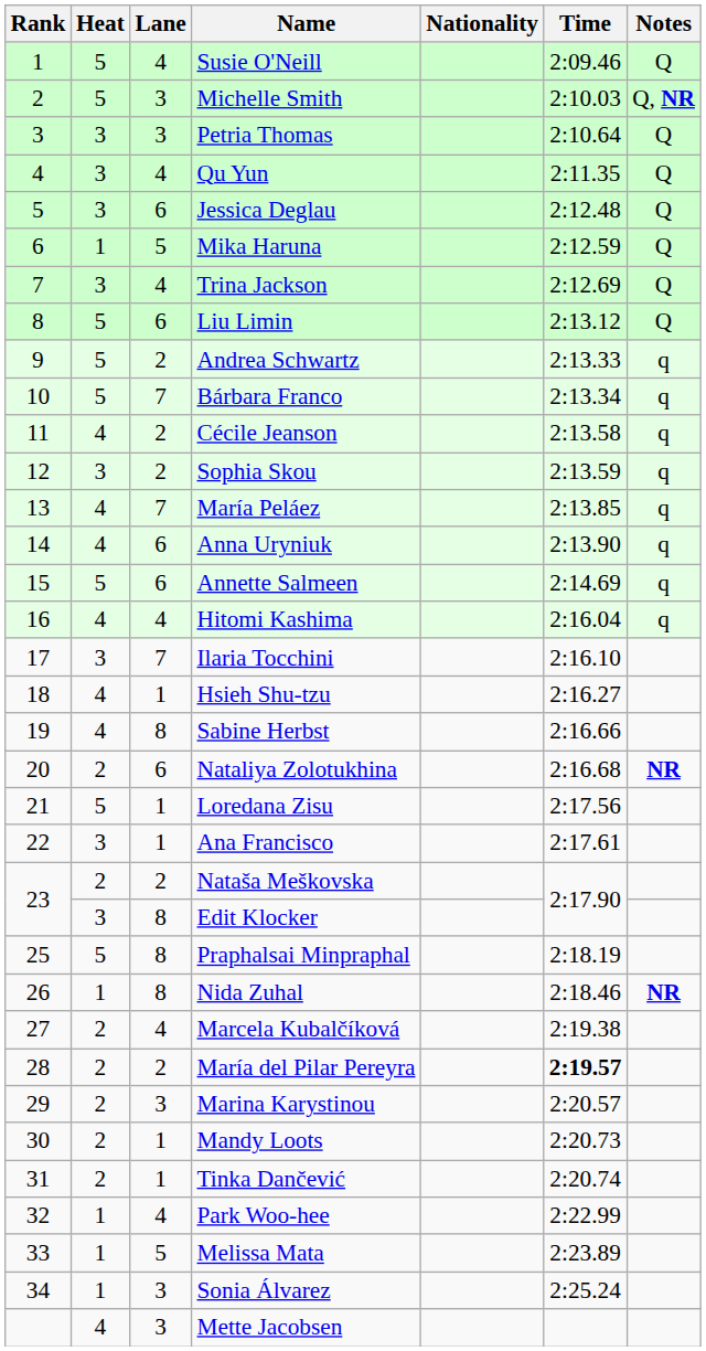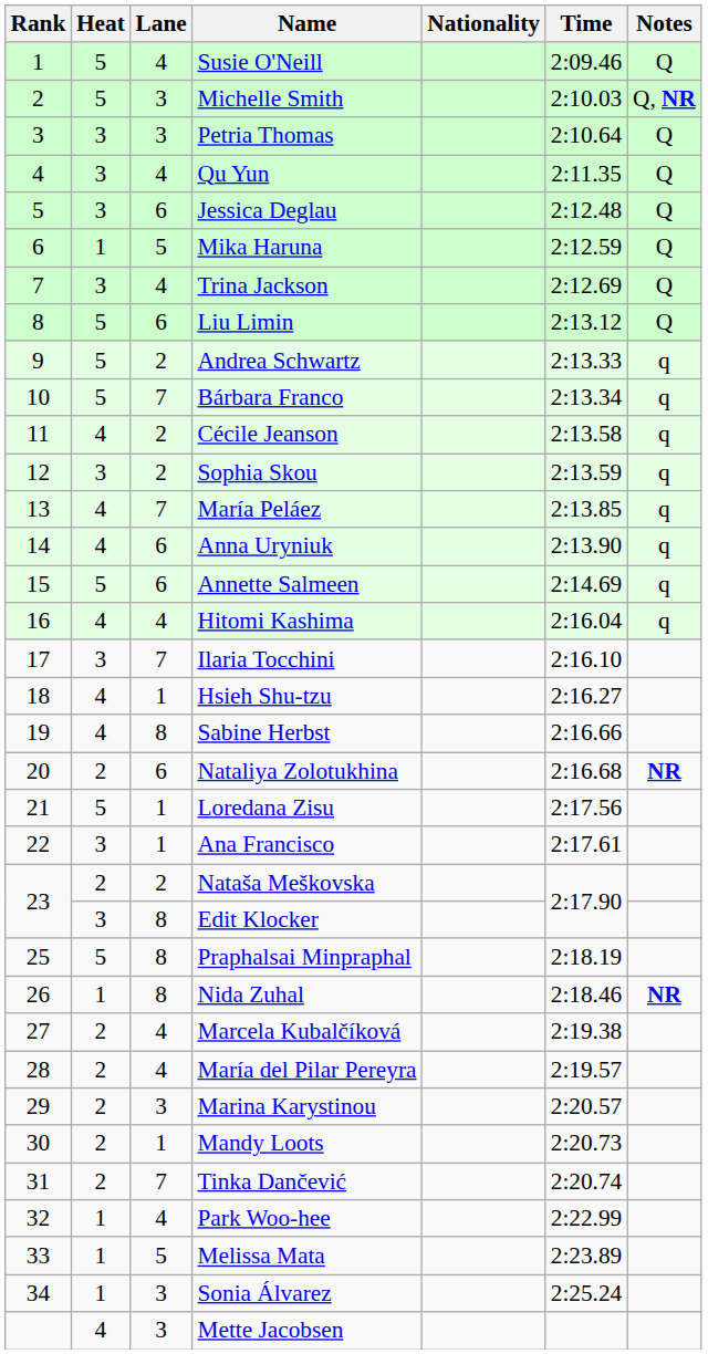 <table class="wikitable sortable" style="text-align:center">
 <tr>
 <th>Rank</th>
 <th>Heat</th>
 <th>Lane</th>
 <th>Name</th>
 <th>Nationality</th>
 <th>Time</th>
 <th>Notes</th>
 </tr>
 <tr bgcolor=#cfc>
 <td>1</td>
 <td>5</td>
 <td>4</td>
 <td align=left><a href='#'>Susie O'Neill</a></td>
 <td align=left></td>
 <td>2:09.46</td>
 <td>Q</td>
 </tr>
 <tr bgcolor=#cfc>
 <td>2</td>
 <td>5</td>
 <td>3</td>
 <td align=left><a href='#'>Michelle Smith</a></td>
 <td align=left></td>
 <td>2:10.03</td>
 <td>Q, <strong><a href='#'>NR</a></strong></td>
 </tr>
 <tr bgcolor=#cfc>
 <td>3</td>
 <td>3</td>
 <td>3</td>
 <td align=left><a href='#'>Petria Thomas</a></td>
 <td align=left></td>
 <td>2:10.64</td>
 <td>Q</td>
 </tr>
 <tr bgcolor=#cfc>
 <td>4</td>
 <td>3</td>
 <td>4</td>
 <td align=left><a href='#'>Qu Yun</a></td>
 <td align=left></td>
 <td>2:11.35</td>
 <td>Q</td>
 </tr>
 <tr bgcolor=#cfc>
 <td>5</td>
 <td>3</td>
 <td>6</td>
 <td align=left><a href='#'>Jessica Deglau</a></td>
 <td align=left></td>
 <td>2:12.48</td>
 <td>Q</td>
 </tr>
 <tr bgcolor=#cfc>
 <td>6</td>
 <td>1</td>
 <td>5</td>
 <td align=left><a href='#'>Mika Haruna</a></td>
 <td align=left></td>
 <td>2:12.59</td>
 <td>Q</td>
 </tr>
 <tr bgcolor=#cfc>
 <td>7</td>
 <td>3</td>
 <td>4</td>
 <td align=left><a href='#'>Trina Jackson</a></td>
 <td align=left></td>
 <td>2:12.69</td>
 <td>Q</td>
 </tr>
 <tr bgcolor=#cfc>
 <td>8</td>
 <td>5</td>
 <td>6</td>
 <td align=left><a href='#'>Liu Limin</a></td>
 <td align=left></td>
 <td>2:13.12</td>
 <td>Q</td>
 </tr>
 <tr bgcolor=e5ffe5>
 <td>9</td>
 <td>5</td>
 <td>2</td>
 <td align=left><a href='#'>Andrea Schwartz</a></td>
 <td align=left></td>
 <td>2:13.33</td>
 <td>q</td>
 </tr>
 <tr bgcolor=e5ffe5>
 <td>10</td>
 <td>5</td>
 <td>7</td>
 <td align=left><a href='#'>Bárbara Franco</a></td>
 <td align=left></td>
 <td>2:13.34</td>
 <td>q</td>
 </tr>
 <tr bgcolor=e5ffe5>
 <td>11</td>
 <td>4</td>
 <td>2</td>
 <td align=left><a href='#'>Cécile Jeanson</a></td>
 <td align=left></td>
 <td>2:13.58</td>
 <td>q</td>
 </tr>
 <tr bgcolor=e5ffe5>
 <td>12</td>
 <td>3</td>
 <td>2</td>
 <td align=left><a href='#'>Sophia Skou</a></td>
 <td align=left></td>
 <td>2:13.59</td>
 <td>q</td>
 </tr>
 <tr bgcolor=e5ffe5>
 <td>13</td>
 <td>4</td>
 <td>7</td>
 <td align=left><a href='#'>María Peláez</a></td>
 <td align=left></td>
 <td>2:13.85</td>
 <td>q</td>
 </tr>
 <tr bgcolor=e5ffe5>
 <td>14</td>
 <td>4</td>
 <td>6</td>
 <td align=left><a href='#'>Anna Uryniuk</a></td>
 <td align=left></td>
 <td>2:13.90</td>
 <td>q</td>
 </tr>
 <tr bgcolor=e5ffe5>
 <td>15</td>
 <td>5</td>
 <td>6</td>
 <td align=left><a href='#'>Annette Salmeen</a></td>
 <td align=left></td>
 <td>2:14.69</td>
 <td>q</td>
 </tr>
 <tr bgcolor=e5ffe5>
 <td>16</td>
 <td>4</td>
 <td>4</td>
 <td align=left><a href='#'>Hitomi Kashima</a></td>
 <td align=left></td>
 <td>2:16.04</td>
 <td>q</td>
 </tr>
 <tr>
 <td>17</td>
 <td>3</td>
 <td>7</td>
 <td align=left><a href='#'>Ilaria Tocchini</a></td>
 <td align=left></td>
 <td>2:16.10</td>
 <td></td>
 </tr>
 <tr>
 <td>18</td>
 <td>4</td>
 <td>1</td>
 <td align=left><a href='#'>Hsieh Shu-tzu</a></td>
 <td align=left></td>
 <td>2:16.27</td>
 <td></td>
 </tr>
 <tr>
 <td>19</td>
 <td>4</td>
 <td>8</td>
 <td align=left><a href='#'>Sabine Herbst</a></td>
 <td align=left></td>
 <td>2:16.66</td>
 <td></td>
 </tr>
 <tr>
 <td>20</td>
 <td>2</td>
 <td>6</td>
 <td align=left><a href='#'>Nataliya Zolotukhina</a></td>
 <td align=left></td>
 <td>2:16.68</td>
 <td><strong><a href='#'>NR</a></strong></td>
 </tr>
 <tr>
 <td>21</td>
 <td>5</td>
 <td>1</td>
 <td align=left><a href='#'>Loredana Zisu</a></td>
 <td align=left></td>
 <td>2:17.56</td>
 <td></td>
 </tr>
 <tr>
 <td>22</td>
 <td>3</td>
 <td>1</td>
 <td align=left><a href='#'>Ana Francisco</a></td>
 <td align=left></td>
 <td>2:17.61</td>
 <td></td>
 </tr>
 <tr>
 <td rowspan=2>23</td>
 <td>2</td>
 <td>2</td>
 <td align=left><a href='#'>Nataša Meškovska</a></td>
 <td align=left></td>
 <td rowspan=2>2:17.90</td>
 <td></td>
 </tr>
 <tr>
 <td>3</td>
 <td>8</td>
 <td align=left><a href='#'>Edit Klocker</a></td>
 <td align=left></td>
 <td></td>
 </tr>
 <tr>
 <td>25</td>
 <td>5</td>
 <td>8</td>
 <td align=left><a href='#'>Praphalsai Minpraphal</a></td>
 <td align=left></td>
 <td>2:18.19</td>
 <td></td>
 </tr>
 <tr>
 <td>26</td>
 <td>1</td>
 <td>8</td>
 <td align=left><a href='#'>Nida Zuhal</a></td>
 <td align=left></td>
 <td>2:18.46</td>
 <td><strong><a href='#'>NR</a></strong></td>
 </tr>
 <tr>
 <td>27</td>
 <td>2</td>
 <td>4</td>
 <td align=left><a href='#'>Marcela Kubalčíková</a></td>
 <td align=left></td>
 <td>2:19.38</td>
 <td></td>
 </tr>
 <tr>
 <td>28</td>
 <td>2</td>
-<td>2</td>
+<td>4</td>
 <td align=left><a href='#'>María del Pilar Pereyra</a></td>
 <td align=left></td>
-<td><strong>2:19.57</strong></td>
+<td>2:19.57</td>
 <td></td>
 </tr>
 <tr>
 <td>29</td>
 <td>2</td>
 <td>3</td>
 <td align=left><a href='#'>Marina Karystinou</a></td>
 <td align=left></td>
 <td>2:20.57</td>
 <td></td>
 </tr>
 <tr>
 <td>30</td>
 <td>2</td>
 <td>1</td>
 <td align=left><a href='#'>Mandy Loots</a></td>
 <td align=left></td>
 <td>2:20.73</td>
 <td></td>
 </tr>
 <tr>
 <td>31</td>
 <td>2</td>
-<td>1</td>
+<td>7</td>
 <td align=left><a href='#'>Tinka Dančević</a></td>
 <td align=left></td>
 <td>2:20.74</td>
 <td></td>
 </tr>
 <tr>
 <td>32</td>
 <td>1</td>
 <td>4</td>
 <td align=left><a href='#'>Park Woo-hee</a></td>
 <td align=left></td>
 <td>2:22.99</td>
 <td></td>
 </tr>
 <tr>
 <td>33</td>
 <td>1</td>
 <td>5</td>
 <td align=left><a href='#'>Melissa Mata</a></td>
 <td align=left></td>
 <td>2:23.89</td>
 <td></td>
 </tr>
 <tr>
 <td>34</td>
 <td>1</td>
 <td>3</td>
 <td align=left><a href='#'>Sonia Álvarez</a></td>
 <td align=left></td>
 <td>2:25.24</td>
 <td></td>
 </tr>
 <tr>
 <td></td>
 <td>4</td>
 <td>3</td>
 <td align=left><a href='#'>Mette Jacobsen</a></td>
 <td align=left></td>
 <td></td>
 <td></td>
 </tr>
 </table>
